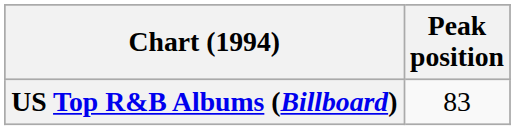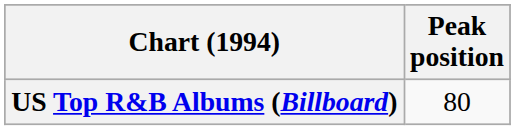 <table class="wikitable sortable plainrowheaders" style="text-align:center">
 <tr>
 <th scope="col">Chart (1994)</th>
 <th scope="col">Peak<br> position</th>
 </tr>
 <tr>
 <th scope="row">US <a href='#'>Top R&B Albums</a> (<em><a href='#'>Billboard</a></em>)</th>
-<td>83</td>
+<td>80</td>
 </tr>
 </table>
